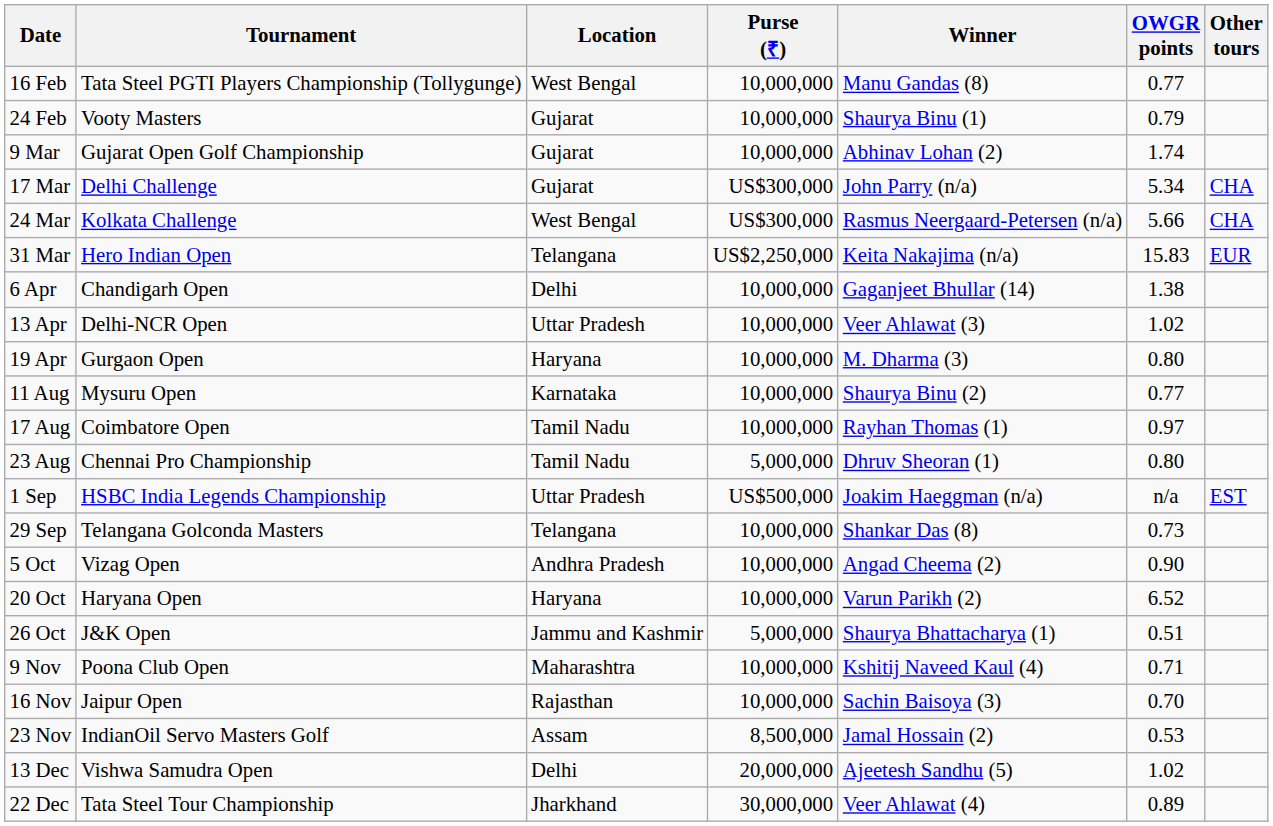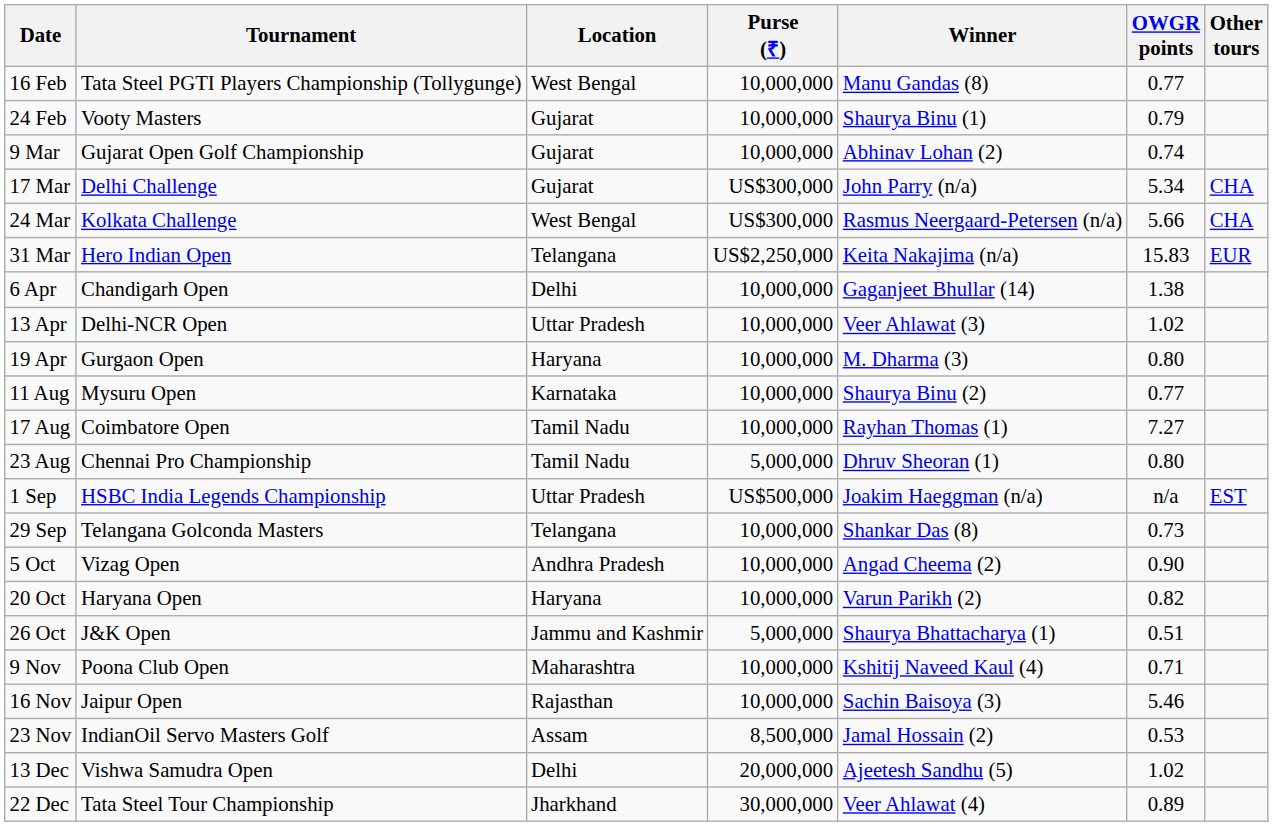 <table class="wikitable" style="font-size:95%">
 <tr>
 <th>Date</th>
 <th>Tournament</th>
 <th>Location</th>
 <th>Purse<br>(<a href='#'>₹</a>)</th>
 <th>Winner</th>
 <th><a href='#'>OWGR</a><br>points</th>
 <th>Other<br>tours</th>
 </tr>
 <tr>
 <td>16 Feb</td>
 <td>Tata Steel PGTI Players Championship (Tollygunge)</td>
 <td>West Bengal</td>
 <td align=right>10,000,000</td>
 <td> <a href='#'>Manu Gandas</a> (8)</td>
 <td align=center>0.77</td>
 <td></td>
 </tr>
 <tr>
 <td>24 Feb</td>
 <td>Vooty Masters</td>
 <td>Gujarat</td>
 <td align=right>10,000,000</td>
 <td> <a href='#'>Shaurya Binu</a> (1)</td>
 <td align=center>0.79</td>
 <td></td>
 </tr>
 <tr>
 <td>9 Mar</td>
 <td>Gujarat Open Golf Championship</td>
 <td>Gujarat</td>
 <td align=right>10,000,000</td>
 <td> <a href='#'>Abhinav Lohan</a> (2)</td>
-<td align=center>1.74</td>
+<td align=center>0.74</td>
 <td></td>
 </tr>
 <tr>
 <td>17 Mar</td>
 <td><a href='#'>Delhi Challenge</a></td>
 <td>Gujarat</td>
 <td align=right>US$300,000</td>
 <td> <a href='#'>John Parry</a> (n/a)</td>
 <td align=center>5.34</td>
 <td><a href='#'>CHA</a></td>
 </tr>
 <tr>
 <td>24 Mar</td>
 <td><a href='#'>Kolkata Challenge</a></td>
 <td>West Bengal</td>
 <td align=right>US$300,000</td>
 <td> <a href='#'>Rasmus Neergaard-Petersen</a> (n/a)</td>
 <td align=center>5.66</td>
 <td><a href='#'>CHA</a></td>
 </tr>
 <tr>
 <td>31 Mar</td>
 <td><a href='#'>Hero Indian Open</a></td>
 <td>Telangana</td>
 <td align=right>US$2,250,000</td>
 <td> <a href='#'>Keita Nakajima</a> (n/a)</td>
 <td align=center>15.83</td>
 <td><a href='#'>EUR</a></td>
 </tr>
 <tr>
 <td>6 Apr</td>
 <td>Chandigarh Open</td>
 <td>Delhi</td>
 <td align=right>10,000,000</td>
 <td> <a href='#'>Gaganjeet Bhullar</a> (14)</td>
 <td align=center>1.38</td>
 <td></td>
 </tr>
 <tr>
 <td>13 Apr</td>
 <td>Delhi-NCR Open</td>
 <td>Uttar Pradesh</td>
 <td align=right>10,000,000</td>
 <td> <a href='#'>Veer Ahlawat</a> (3)</td>
 <td align=center>1.02</td>
 <td></td>
 </tr>
 <tr>
 <td>19 Apr</td>
 <td>Gurgaon Open</td>
 <td>Haryana</td>
 <td align=right>10,000,000</td>
 <td> <a href='#'>M. Dharma</a> (3)</td>
 <td align=center>0.80</td>
 <td></td>
 </tr>
 <tr>
 <td>11 Aug</td>
 <td>Mysuru Open</td>
 <td>Karnataka</td>
 <td align=right>10,000,000</td>
 <td> <a href='#'>Shaurya Binu</a> (2)</td>
 <td align=center>0.77</td>
 <td></td>
 </tr>
 <tr>
 <td>17 Aug</td>
 <td>Coimbatore Open</td>
 <td>Tamil Nadu</td>
 <td align=right>10,000,000</td>
 <td> <a href='#'>Rayhan Thomas</a> (1)</td>
-<td align=center>0.97</td>
+<td align=center>7.27</td>
 <td></td>
 </tr>
 <tr>
 <td>23 Aug</td>
 <td>Chennai Pro Championship</td>
 <td>Tamil Nadu</td>
 <td align=right>5,000,000</td>
 <td> <a href='#'>Dhruv Sheoran</a> (1)</td>
 <td align=center>0.80</td>
 <td></td>
 </tr>
 <tr>
 <td>1 Sep</td>
 <td><a href='#'>HSBC India Legends Championship</a></td>
 <td>Uttar Pradesh</td>
 <td align=right>US$500,000</td>
 <td> <a href='#'>Joakim Haeggman</a> (n/a)</td>
 <td align=center>n/a</td>
 <td><a href='#'>EST</a></td>
 </tr>
 <tr>
 <td>29 Sep</td>
 <td>Telangana Golconda Masters</td>
 <td>Telangana</td>
 <td align=right>10,000,000</td>
 <td> <a href='#'>Shankar Das</a> (8)</td>
 <td align=center>0.73</td>
 <td></td>
 </tr>
 <tr>
 <td>5 Oct</td>
 <td>Vizag Open</td>
 <td>Andhra Pradesh</td>
 <td align=right>10,000,000</td>
 <td> <a href='#'>Angad Cheema</a> (2)</td>
 <td align=center>0.90</td>
 <td></td>
 </tr>
 <tr>
 <td>20 Oct</td>
 <td>Haryana Open</td>
 <td>Haryana</td>
 <td align=right>10,000,000</td>
 <td> <a href='#'>Varun Parikh</a> (2)</td>
-<td align=center>6.52</td>
+<td align=center>0.82</td>
 <td></td>
 </tr>
 <tr>
 <td>26 Oct</td>
 <td>J&K Open</td>
 <td>Jammu and Kashmir</td>
 <td align=right>5,000,000</td>
 <td> <a href='#'>Shaurya Bhattacharya</a> (1)</td>
 <td align=center>0.51</td>
 <td></td>
 </tr>
 <tr>
 <td>9 Nov</td>
 <td>Poona Club Open</td>
 <td>Maharashtra</td>
 <td align=right>10,000,000</td>
 <td> <a href='#'>Kshitij Naveed Kaul</a> (4)</td>
 <td align=center>0.71</td>
 <td></td>
 </tr>
 <tr>
 <td>16 Nov</td>
 <td>Jaipur Open</td>
 <td>Rajasthan</td>
 <td align=right>10,000,000</td>
 <td> <a href='#'>Sachin Baisoya</a> (3)</td>
-<td align=center>0.70</td>
+<td align=center>5.46</td>
 <td></td>
 </tr>
 <tr>
 <td>23 Nov</td>
 <td>IndianOil Servo Masters Golf</td>
 <td>Assam</td>
 <td align=right>8,500,000</td>
 <td> <a href='#'>Jamal Hossain</a> (2)</td>
 <td align=center>0.53</td>
 <td></td>
 </tr>
 <tr>
 <td>13 Dec</td>
 <td>Vishwa Samudra Open</td>
 <td>Delhi</td>
 <td align=right>20,000,000</td>
 <td> <a href='#'>Ajeetesh Sandhu</a> (5)</td>
 <td align=center>1.02</td>
 <td></td>
 </tr>
 <tr>
 <td>22 Dec</td>
 <td>Tata Steel Tour Championship</td>
 <td>Jharkhand</td>
 <td align=right>30,000,000</td>
 <td> <a href='#'>Veer Ahlawat</a> (4)</td>
 <td align=center>0.89</td>
 <td></td>
 </tr>
 </table>
